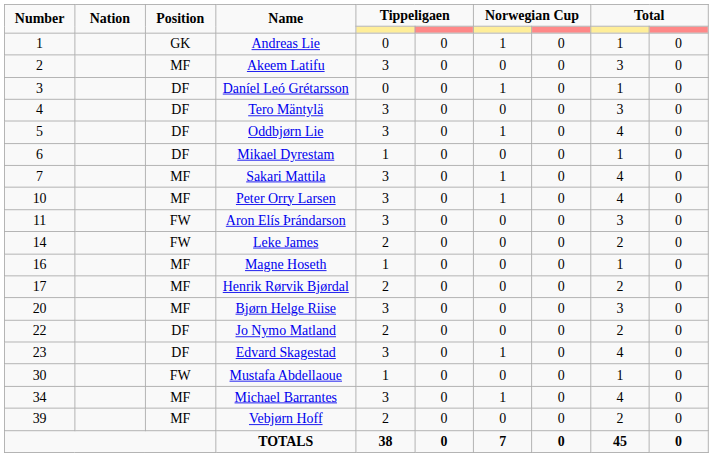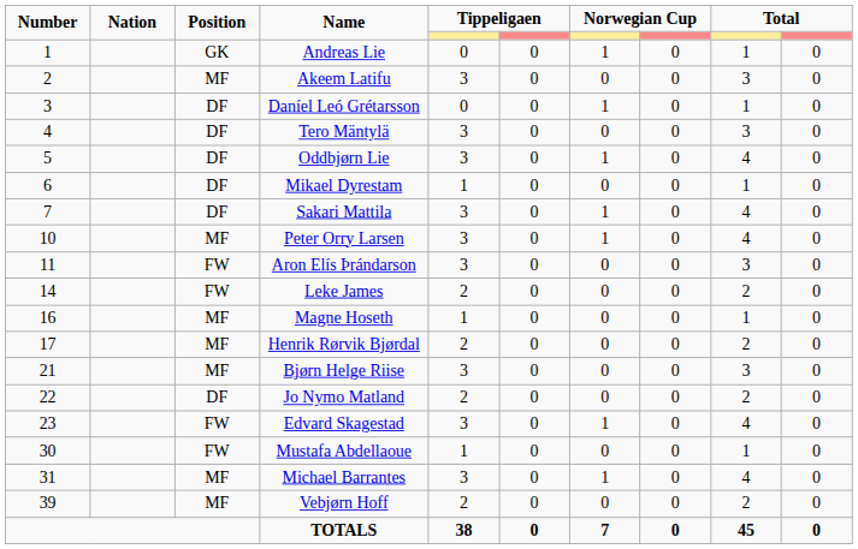 <table class="wikitable" style="font-size: 100%; text-align: center;">
 <tr>
 <td rowspan=2 width="10%" align=center><strong>Number</strong></td>
 <td rowspan=2 width="10%" align=center><strong>Nation</strong></td>
 <td rowspan=2 width="10%" align=center><strong>Position</strong></td>
 <td rowspan=2 width="20%" align=center><strong>Name</strong></td>
 <td colspan=2 align=center><strong>Tippeligaen</strong></td>
 <td colspan=2 align=center><strong>Norwegian Cup</strong></td>
 <td colspan=2 align=center><strong>Total</strong></td>
 </tr>
 <tr>
 <th width=60 style="background: #FFEE99"></th>
 <th width=60 style="background: #FF8888"></th>
 <th width=60 style="background: #FFEE99"></th>
 <th width=60 style="background: #FF8888"></th>
 <th width=60 style="background: #FFEE99"></th>
 <th width=60 style="background: #FF8888"></th>
 </tr>
 <tr>
 <td>1</td>
 <td></td>
 <td>GK</td>
 <td><a href='#'>Andreas Lie</a></td>
 <td>0</td>
 <td>0</td>
 <td>1</td>
 <td>0</td>
 <td>1</td>
 <td>0</td>
 </tr>
 <tr>
 <td>2</td>
 <td></td>
 <td>MF</td>
 <td><a href='#'>Akeem Latifu</a></td>
 <td>3</td>
 <td>0</td>
 <td>0</td>
 <td>0</td>
 <td>3</td>
 <td>0</td>
 </tr>
 <tr>
 <td>3</td>
 <td></td>
 <td>DF</td>
 <td><a href='#'>Daníel Leó Grétarsson</a></td>
 <td>0</td>
 <td>0</td>
 <td>1</td>
 <td>0</td>
 <td>1</td>
 <td>0</td>
 </tr>
 <tr>
 <td>4</td>
 <td></td>
 <td>DF</td>
 <td><a href='#'>Tero Mäntylä</a></td>
 <td>3</td>
 <td>0</td>
 <td>0</td>
 <td>0</td>
 <td>3</td>
 <td>0</td>
 </tr>
 <tr>
 <td>5</td>
 <td></td>
 <td>DF</td>
 <td><a href='#'>Oddbjørn Lie</a></td>
 <td>3</td>
 <td>0</td>
 <td>1</td>
 <td>0</td>
 <td>4</td>
 <td>0</td>
 </tr>
 <tr>
 <td>6</td>
 <td></td>
 <td>DF</td>
 <td><a href='#'>Mikael Dyrestam</a></td>
 <td>1</td>
 <td>0</td>
 <td>0</td>
 <td>0</td>
 <td>1</td>
 <td>0</td>
 </tr>
 <tr>
 <td>7</td>
 <td></td>
-<td>MF</td>
+<td>DF</td>
 <td><a href='#'>Sakari Mattila</a></td>
 <td>3</td>
 <td>0</td>
 <td>1</td>
 <td>0</td>
 <td>4</td>
 <td>0</td>
 </tr>
 <tr>
 <td>10</td>
 <td></td>
 <td>MF</td>
 <td><a href='#'>Peter Orry Larsen</a></td>
 <td>3</td>
 <td>0</td>
 <td>1</td>
 <td>0</td>
 <td>4</td>
 <td>0</td>
 </tr>
 <tr>
 <td>11</td>
 <td></td>
 <td>FW</td>
 <td><a href='#'>Aron Elís Þrándarson</a></td>
 <td>3</td>
 <td>0</td>
 <td>0</td>
 <td>0</td>
 <td>3</td>
 <td>0</td>
 </tr>
 <tr>
 <td>14</td>
 <td></td>
 <td>FW</td>
 <td><a href='#'>Leke James</a></td>
 <td>2</td>
 <td>0</td>
 <td>0</td>
 <td>0</td>
 <td>2</td>
 <td>0</td>
 </tr>
 <tr>
 <td>16</td>
 <td></td>
 <td>MF</td>
 <td><a href='#'>Magne Hoseth</a></td>
 <td>1</td>
 <td>0</td>
 <td>0</td>
 <td>0</td>
 <td>1</td>
 <td>0</td>
 </tr>
 <tr>
 <td>17</td>
 <td></td>
 <td>MF</td>
 <td><a href='#'>Henrik Rørvik Bjørdal</a></td>
 <td>2</td>
 <td>0</td>
 <td>0</td>
 <td>0</td>
 <td>2</td>
 <td>0</td>
 </tr>
 <tr>
-<td>20</td>
+<td>21</td>
 <td></td>
 <td>MF</td>
 <td><a href='#'>Bjørn Helge Riise</a></td>
 <td>3</td>
 <td>0</td>
 <td>0</td>
 <td>0</td>
 <td>3</td>
 <td>0</td>
 </tr>
 <tr>
 <td>22</td>
 <td></td>
 <td>DF</td>
 <td><a href='#'>Jo Nymo Matland</a></td>
 <td>2</td>
 <td>0</td>
 <td>0</td>
 <td>0</td>
 <td>2</td>
 <td>0</td>
 </tr>
 <tr>
 <td>23</td>
 <td></td>
-<td>DF</td>
+<td>FW</td>
 <td><a href='#'>Edvard Skagestad</a></td>
 <td>3</td>
 <td>0</td>
 <td>1</td>
 <td>0</td>
 <td>4</td>
 <td>0</td>
 </tr>
 <tr>
 <td>30</td>
 <td></td>
 <td>FW</td>
 <td><a href='#'>Mustafa Abdellaoue</a></td>
 <td>1</td>
 <td>0</td>
 <td>0</td>
 <td>0</td>
 <td>1</td>
 <td>0</td>
 </tr>
 <tr>
-<td>34</td>
+<td>31</td>
 <td></td>
 <td>MF</td>
 <td><a href='#'>Michael Barrantes</a></td>
 <td>3</td>
 <td>0</td>
 <td>1</td>
 <td>0</td>
 <td>4</td>
 <td>0</td>
 </tr>
 <tr>
 <td>39</td>
 <td></td>
 <td>MF</td>
 <td><a href='#'>Vebjørn Hoff</a></td>
 <td>2</td>
 <td>0</td>
 <td>0</td>
 <td>0</td>
 <td>2</td>
 <td>0</td>
 </tr>
 <tr>
 <td colspan=3></td>
 <td><strong>TOTALS</strong></td>
 <td><strong>38</strong></td>
 <td><strong>0</strong></td>
 <td><strong>7</strong></td>
 <td><strong>0</strong></td>
 <td><strong>45</strong></td>
 <td><strong>0</strong></td>
 </tr>
 </table>
